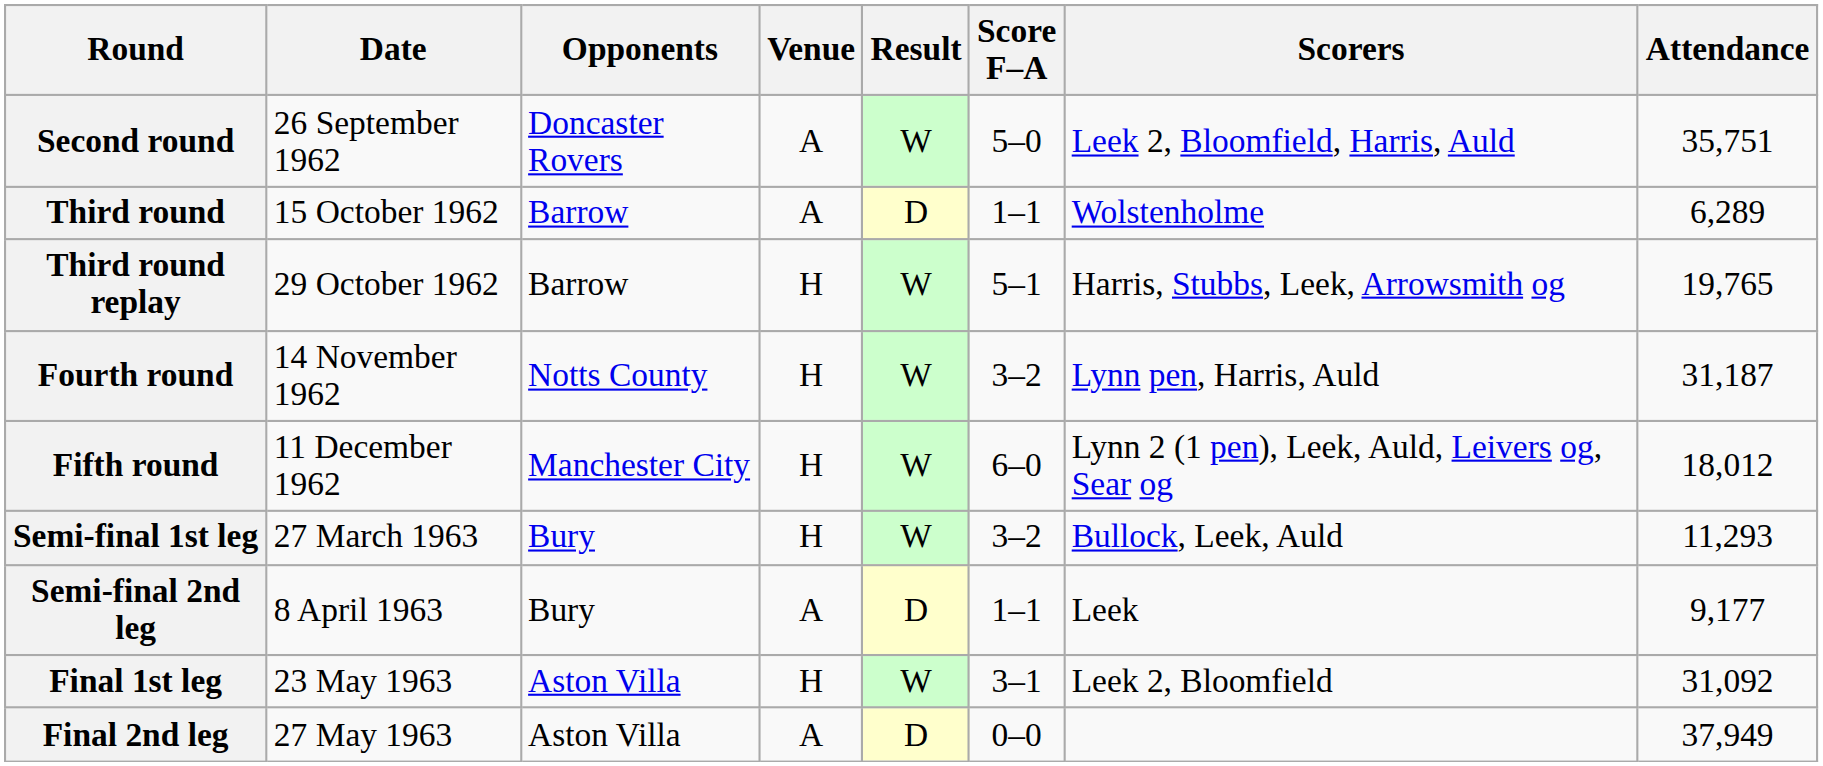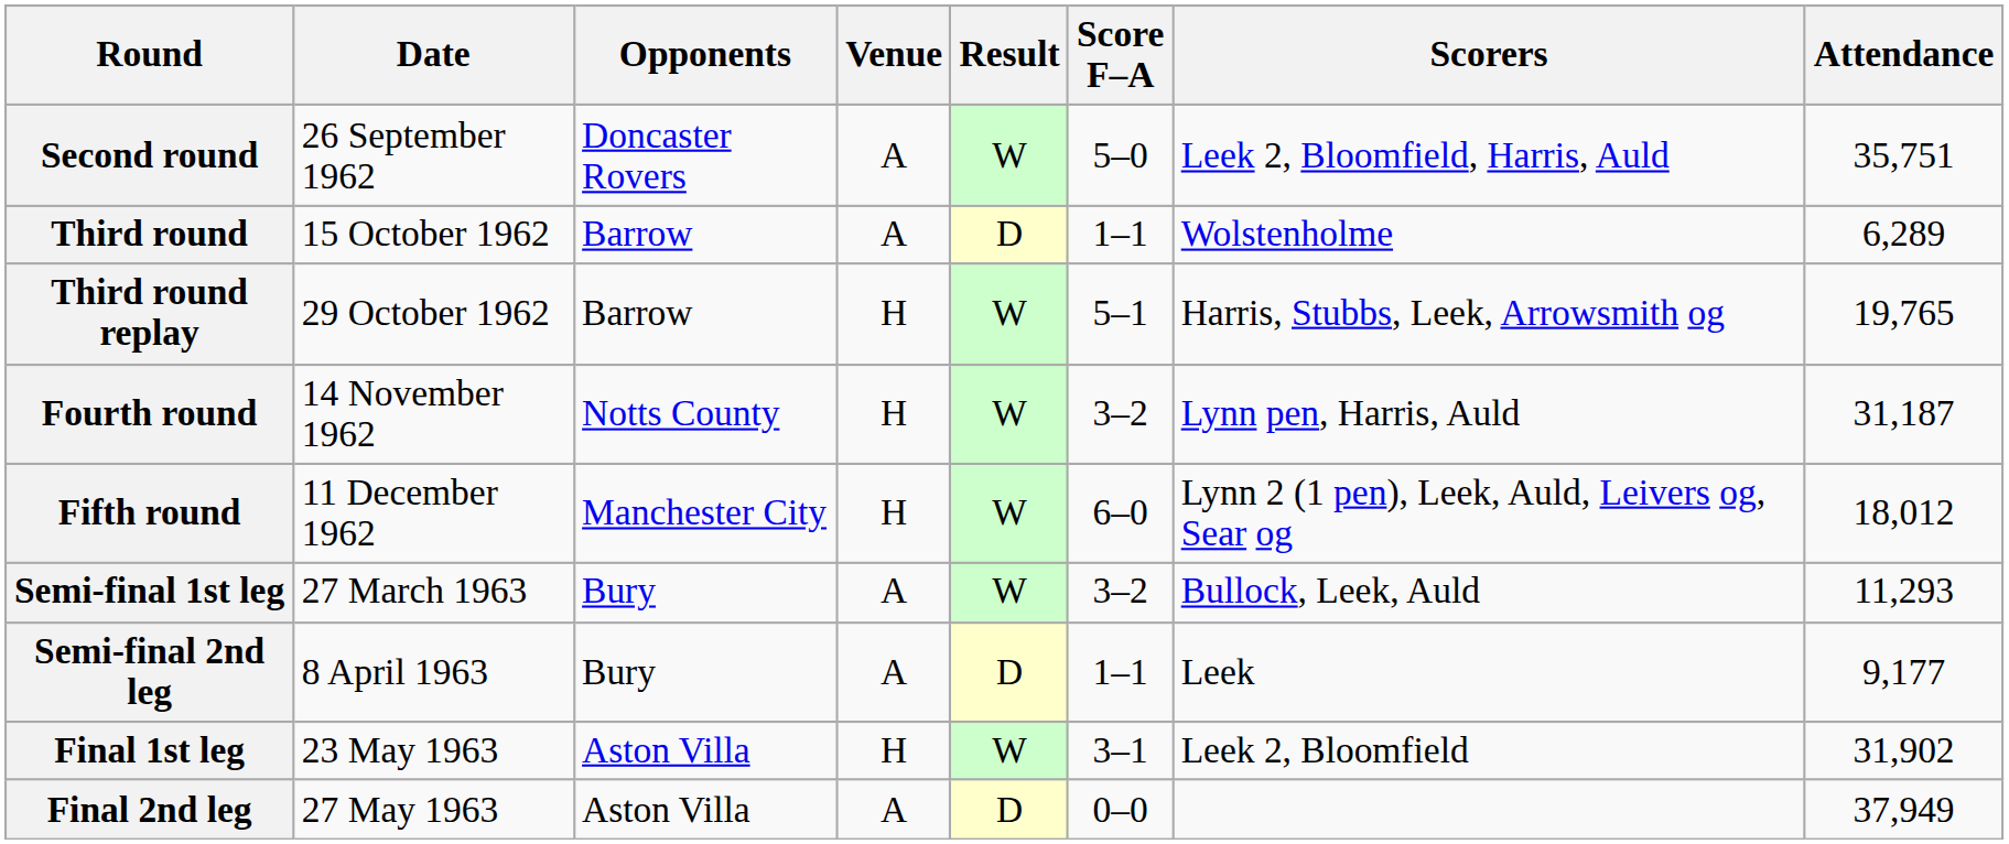 <table class="wikitable plainrowheaders" style="text-align:center">
 <tr>
 <th scope="col">Round</th>
 <th scope="col">Date</th>
 <th scope="col">Opponents</th>
 <th scope="col">Venue</th>
 <th scope="col">Result</th>
 <th scope="col">Score<br>F–A</th>
 <th scope="col">Scorers</th>
 <th scope="col">Attendance</th>
 </tr>
 <tr>
 <th scope="row">Second round</th>
 <td align="left">26 September 1962</td>
 <td align="left"><a href='#'>Doncaster Rovers</a></td>
 <td>A</td>
 <td style=background:#cfc>W</td>
 <td>5–0</td>
 <td align="left"><a href='#'>Leek</a> 2, <a href='#'>Bloomfield</a>, <a href='#'>Harris</a>, <a href='#'>Auld</a></td>
 <td>35,751</td>
 </tr>
 <tr>
 <th scope="row">Third round</th>
 <td align="left">15 October 1962</td>
 <td align="left"><a href='#'>Barrow</a></td>
 <td>A</td>
 <td style=background:#ffc>D</td>
 <td>1–1</td>
 <td align="left"><a href='#'>Wolstenholme</a></td>
 <td>6,289</td>
 </tr>
 <tr>
 <th scope="row">Third round replay</th>
 <td align="left">29 October 1962</td>
 <td align="left">Barrow</td>
 <td>H</td>
 <td style=background:#cfc>W</td>
 <td>5–1</td>
 <td align="left">Harris, <a href='#'>Stubbs</a>, Leek, <a href='#'>Arrowsmith</a> <a href='#'>og</a></td>
 <td>19,765</td>
 </tr>
 <tr>
 <th scope="row">Fourth round</th>
 <td align="left">14 November 1962</td>
 <td align="left"><a href='#'>Notts County</a></td>
 <td>H</td>
 <td style=background:#cfc>W</td>
 <td>3–2</td>
 <td align="left"><a href='#'>Lynn</a> <a href='#'>pen</a>, Harris, Auld</td>
 <td>31,187</td>
 </tr>
 <tr>
 <th scope="row">Fifth round</th>
 <td align="left">11 December 1962</td>
 <td align="left"><a href='#'>Manchester City</a></td>
 <td>H</td>
 <td style=background:#cfc>W</td>
 <td>6–0</td>
 <td align="left">Lynn 2 (1 <a href='#'>pen</a>), Leek, Auld, <a href='#'>Leivers</a> <a href='#'>og</a>, <a href='#'>Sear</a> <a href='#'>og</a></td>
 <td>18,012</td>
 </tr>
 <tr>
 <th scope="row">Semi-final 1st leg</th>
 <td align="left">27 March 1963</td>
 <td align="left"><a href='#'>Bury</a></td>
-<td>H</td>
+<td>A</td>
 <td style=background:#cfc>W</td>
 <td>3–2</td>
 <td align="left"><a href='#'>Bullock</a>, Leek, Auld</td>
 <td>11,293</td>
 </tr>
 <tr>
 <th scope="row">Semi-final 2nd leg</th>
 <td align="left">8 April 1963</td>
 <td align="left">Bury</td>
 <td>A</td>
 <td style=background:#ffc>D</td>
 <td>1–1</td>
 <td align="left">Leek</td>
 <td>9,177</td>
 </tr>
 <tr>
 <th scope="row">Final 1st leg</th>
 <td align="left">23 May 1963</td>
 <td align="left"><a href='#'>Aston Villa</a></td>
 <td>H</td>
 <td style=background:#cfc>W</td>
 <td>3–1</td>
 <td align="left">Leek 2, Bloomfield</td>
-<td>31,092</td>
+<td>31,902</td>
 </tr>
 <tr>
 <th scope="row">Final 2nd leg</th>
 <td align="left">27 May 1963</td>
 <td align="left">Aston Villa</td>
 <td>A</td>
 <td style=background:#ffc>D</td>
 <td>0–0</td>
 <td></td>
 <td>37,949</td>
 </tr>
 </table>
